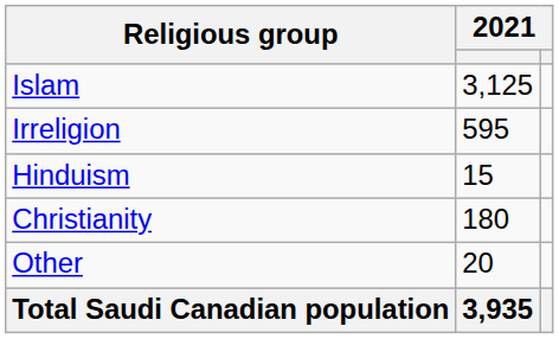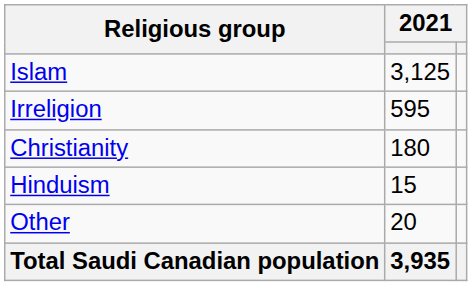 <table class="wikitable sortable">
 <tr>
 <th rowspan="2">Religious group</th>
 <th colspan="2">2021</th>
 </tr>
 <tr>
 <th><a href='#'></a></th>
 <th></th>
 </tr>
 <tr>
 <td><a href='#'>Islam</a></td>
 <td>3,125</td>
 <td></td>
 </tr>
 <tr>
 <td><a href='#'>Irreligion</a></td>
 <td>595</td>
 <td></td>
 </tr>
 <tr>
-<td><a href='#'>Hinduism</a></td>
-<td>15</td>
+<td><a href='#'>Christianity</a></td>
+<td>180</td>
 <td></td>
 </tr>
 <tr>
-<td><a href='#'>Christianity</a></td>
-<td>180</td>
+<td><a href='#'>Hinduism</a></td>
+<td>15</td>
 <td></td>
 </tr>
 <tr>
 <td><a href='#'>Other</a></td>
 <td>20</td>
 <td></td>
 </tr>
 <tr>
 <th>Total Saudi Canadian population</th>
 <th>3,935</th>
 <th></th>
 </tr>
 </table>
